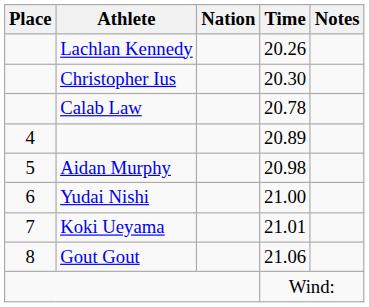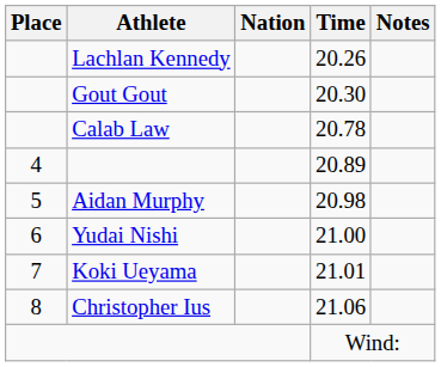 <table class="wikitable mw-datatable sortable" style="text-align:center;">
 <tr>
 <th scope="col">Place</th>
 <th scope="col">Athlete</th>
 <th scope="col">Nation</th>
 <th scope="col">Time</th>
 <th scope="col">Notes</th>
 </tr>
 <tr>
 <td></td>
 <td align="left"><a href='#'>Lachlan Kennedy</a></td>
 <td align="left"></td>
 <td>20.26</td>
 <td></td>
 </tr>
 <tr>
 <td></td>
-<td align="left"><a href='#'>Christopher Ius</a></td>
+<td align="left"><a href='#'>Gout Gout</a></td>
 <td align="left"></td>
 <td>20.30</td>
 <td></td>
 </tr>
 <tr>
 <td></td>
 <td align="left"><a href='#'>Calab Law</a></td>
 <td align="left"></td>
 <td>20.78</td>
 <td></td>
 </tr>
 <tr>
 <td>4</td>
 <td align="left"></td>
 <td align="left"></td>
 <td>20.89</td>
 <td></td>
 </tr>
 <tr>
 <td>5</td>
 <td align="left"><a href='#'>Aidan Murphy</a></td>
 <td align="left"></td>
 <td>20.98</td>
 <td></td>
 </tr>
 <tr>
 <td>6</td>
 <td align="left"><a href='#'>Yudai Nishi</a></td>
 <td align="left"></td>
 <td>21.00</td>
 <td></td>
 </tr>
 <tr>
 <td>7</td>
 <td align="left"><a href='#'>Koki Ueyama</a></td>
 <td align="left"></td>
 <td>21.01</td>
 <td></td>
 </tr>
 <tr>
 <td>8</td>
-<td align="left"><a href='#'>Gout Gout</a></td>
+<td align="left"><a href='#'>Christopher Ius</a></td>
 <td align="left"></td>
 <td>21.06</td>
 <td></td>
 </tr>
 <tr class="sortbottom">
 <td colspan="3"></td>
 <td colspan="2">Wind: </td>
 </tr>
 </table>
